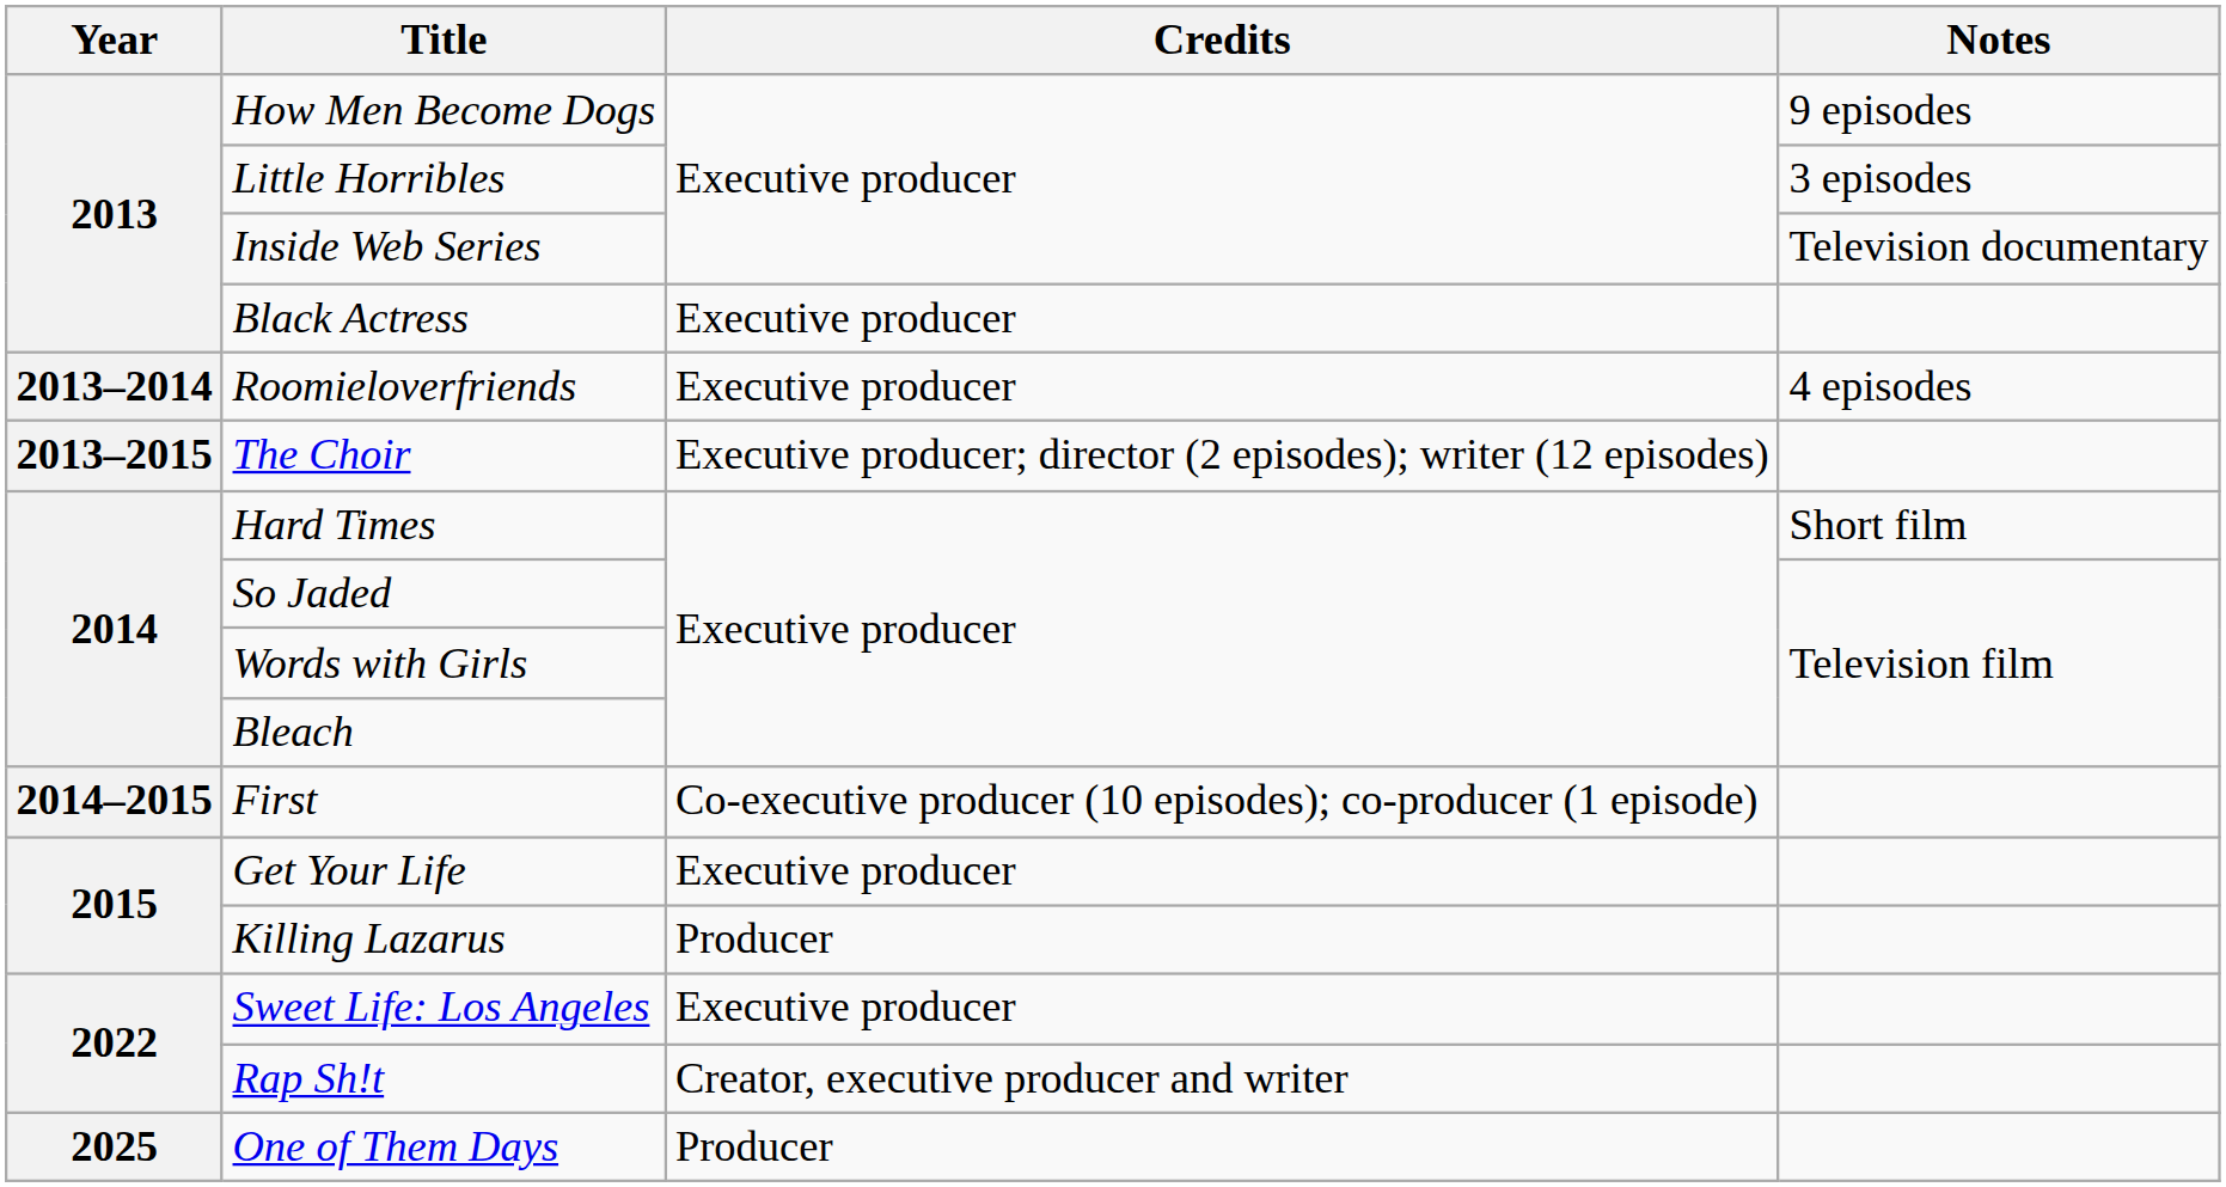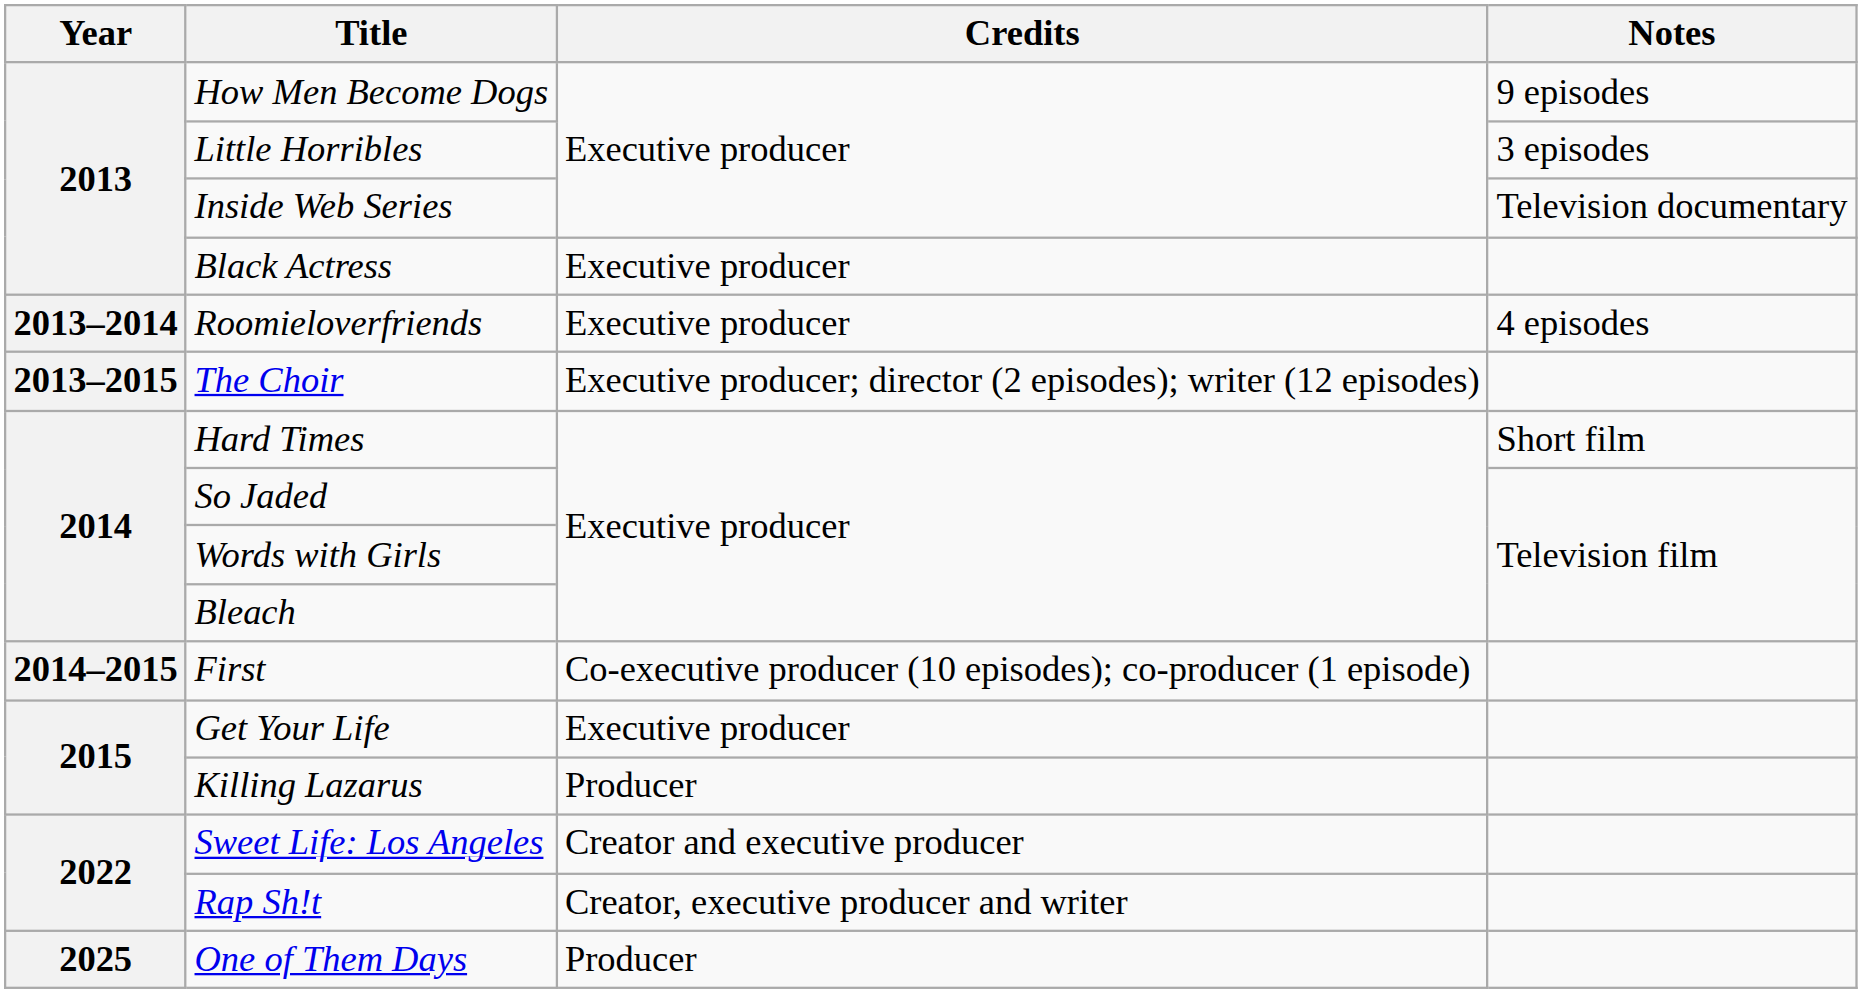 <table class="wikitable plainrowheaders sortable" style="margin-right: 0;">
 <tr>
 <th scope="col">Year</th>
 <th scope="col">Title</th>
 <th scope="col">Credits</th>
 <th scope="col" class=unsortable>Notes</th>
 </tr>
 <tr>
 <th rowspan="4" scope="row">2013</th>
 <td><em>How Men Become Dogs</em></td>
 <td rowspan="3">Executive producer</td>
 <td>9 episodes</td>
 </tr>
 <tr>
 <td><em>Little Horribles</em></td>
 <td>3 episodes</td>
 </tr>
 <tr>
 <td><em>Inside Web Series</em></td>
 <td>Television documentary</td>
 </tr>
 <tr>
 <td><em>Black Actress</em></td>
 <td>Executive producer</td>
 <td></td>
 </tr>
 <tr>
 <th scope="row">2013–2014</th>
 <td><em>Roomieloverfriends</em></td>
 <td>Executive producer</td>
 <td>4 episodes</td>
 </tr>
 <tr>
 <th scope="row">2013–2015</th>
 <td><em><a href='#'>The Choir</a></em></td>
 <td>Executive producer; director (2 episodes); writer (12 episodes)</td>
 <td></td>
 </tr>
 <tr>
 <th rowspan="4" scope="row">2014</th>
 <td><em>Hard Times</em></td>
 <td rowspan="4">Executive producer</td>
 <td>Short film</td>
 </tr>
 <tr>
 <td><em>So Jaded</em></td>
 <td rowspan="3">Television film</td>
 </tr>
 <tr>
 <td><em>Words with Girls</em></td>
 </tr>
 <tr>
 <td><em>Bleach</em></td>
 </tr>
 <tr>
 <th scope="row">2014–2015</th>
 <td><em>First</em></td>
 <td>Co-executive producer (10 episodes); co-producer (1 episode)</td>
 <td></td>
 </tr>
 <tr>
 <th rowspan="2" scope="row">2015</th>
 <td><em>Get Your Life</em></td>
 <td>Executive producer</td>
 <td></td>
 </tr>
 <tr>
 <td><em>Killing Lazarus</em></td>
 <td>Producer</td>
 <td></td>
 </tr>
 <tr>
 <th rowspan="2" scope="row">2022</th>
 <td><em><a href='#'>Sweet Life: Los Angeles</a></em></td>
-<td>Executive producer</td>
+<td>Creator and executive producer</td>
 <td></td>
 </tr>
 <tr>
 <td><em><a href='#'>Rap Sh!t</a></em></td>
 <td>Creator, executive producer and writer</td>
 <td></td>
 </tr>
 <tr>
 <th rowspan="1" scope="row">2025</th>
 <td><em><a href='#'>One of Them Days</a></em></td>
 <td>Producer</td>
 <td></td>
 </tr>
 </table>
